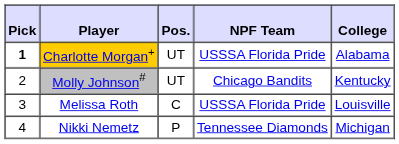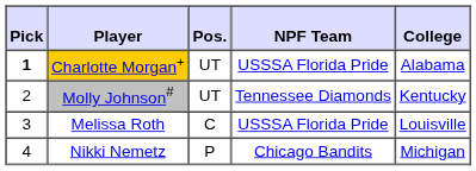 <table style="text-align: center" border="1" cellpadding="3" cellspacing="0">
 <tr>
 <th style="background:#ddf;"><br>Pick</th>
 <th style="background:#ddf;"><br>Player</th>
 <th style="background:#ddf;"><br>Pos.</th>
 <th style="background:#ddf;"><br>NPF Team</th>
 <th style="background:#ddf;"><br>College</th>
 </tr>
 <tr>
 <td><strong>1</strong></td>
 <td style="background:#FFCC00;"><a href='#'>Charlotte Morgan</a><sup>+</sup></td>
 <td>UT</td>
 <td><a href='#'>USSSA Florida Pride</a></td>
 <td><a href='#'>Alabama</a></td>
 </tr>
 <tr>
 <td>2</td>
 <td style="background:#C0C0C0;"><a href='#'>Molly Johnson</a><sup>#</sup></td>
 <td>UT</td>
-<td><a href='#'>Chicago Bandits</a></td>
+<td><a href='#'>Tennessee Diamonds</a></td>
 <td><a href='#'>Kentucky</a></td>
 </tr>
 <tr>
 <td>3</td>
 <td><a href='#'>Melissa Roth</a></td>
 <td>C</td>
 <td><a href='#'>USSSA Florida Pride</a></td>
 <td><a href='#'>Louisville</a></td>
 </tr>
 <tr>
 <td>4</td>
 <td><a href='#'>Nikki Nemetz</a></td>
 <td>P</td>
-<td><a href='#'>Tennessee Diamonds</a></td>
+<td><a href='#'>Chicago Bandits</a></td>
 <td><a href='#'>Michigan</a></td>
 </tr>
 </table>
